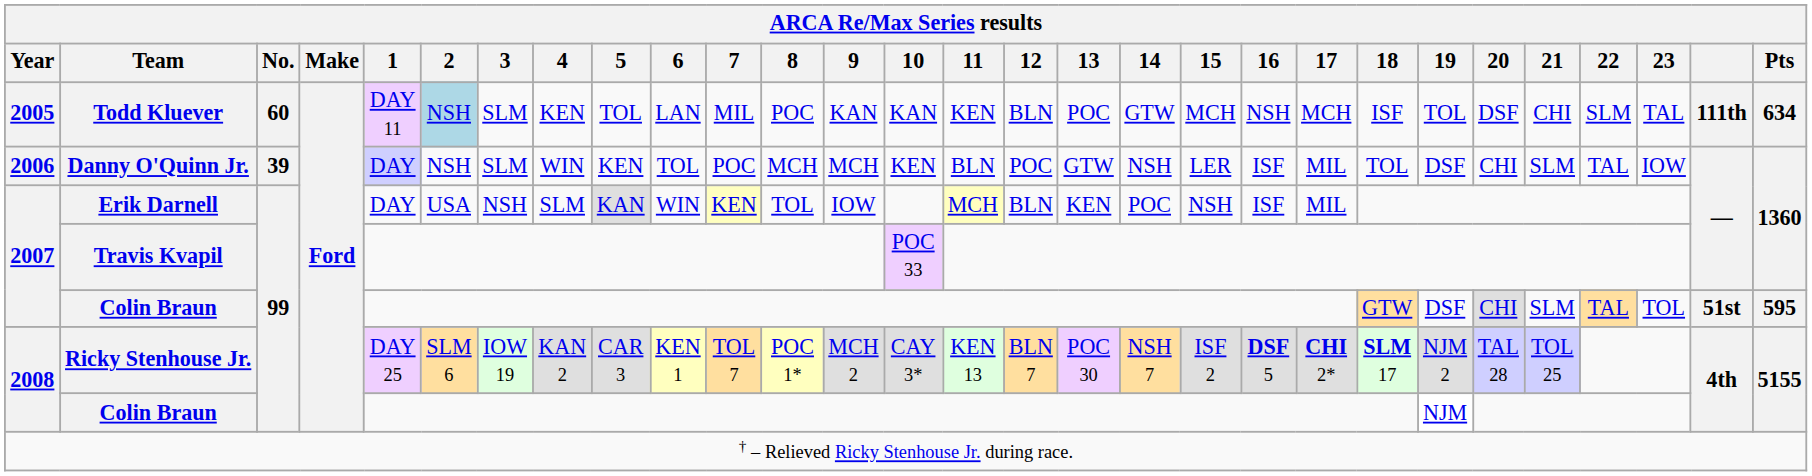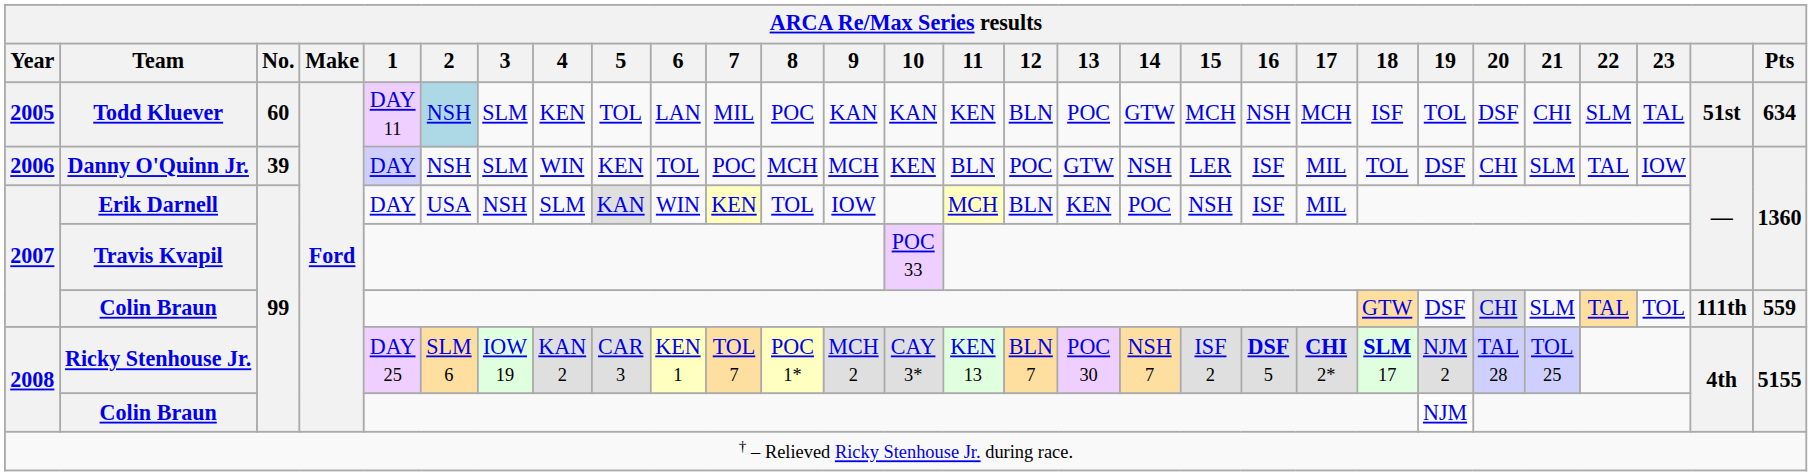 <table class="wikitable" style="text-align:center; font-size:75%">
 <tr>
 <th colspan=30><a href='#'>ARCA Re/Max Series</a> results</th>
 </tr>
 <tr>
 <th>Year</th>
 <th>Team</th>
 <th>No.</th>
 <th>Make</th>
 <th>1</th>
 <th>2</th>
 <th>3</th>
 <th>4</th>
 <th>5</th>
 <th>6</th>
 <th>7</th>
 <th>8</th>
 <th>9</th>
 <th>10</th>
 <th>11</th>
 <th>12</th>
 <th>13</th>
 <th>14</th>
 <th>15</th>
 <th>16</th>
 <th>17</th>
 <th>18</th>
 <th>19</th>
 <th>20</th>
 <th>21</th>
 <th>22</th>
 <th>23</th>
 <th></th>
 <th>Pts</th>
 </tr>
 <tr>
 <th><a href='#'>2005</a></th>
 <th><a href='#'>Todd Kluever</a></th>
 <th>60</th>
 <th rowspan=7><a href='#'>Ford</a></th>
 <td style="background:#EFCFFF;"><a href='#'>DAY</a><br><small>11</small></td>
 <td style="background: lightblue;"><a href='#'>NSH</a></td>
 <td><a href='#'>SLM</a></td>
 <td><a href='#'>KEN</a></td>
 <td><a href='#'>TOL</a></td>
 <td><a href='#'>LAN</a></td>
 <td><a href='#'>MIL</a></td>
 <td><a href='#'>POC</a></td>
 <td><a href='#'>KAN</a></td>
 <td><a href='#'>KAN</a></td>
 <td><a href='#'>KEN</a></td>
 <td><a href='#'>BLN</a></td>
 <td><a href='#'>POC</a></td>
 <td><a href='#'>GTW</a></td>
 <td><a href='#'>MCH</a></td>
 <td><a href='#'>NSH</a></td>
 <td><a href='#'>MCH</a></td>
 <td><a href='#'>ISF</a></td>
 <td><a href='#'>TOL</a></td>
 <td><a href='#'>DSF</a></td>
 <td><a href='#'>CHI</a></td>
 <td><a href='#'>SLM</a></td>
 <td><a href='#'>TAL</a></td>
-<th>111th</th>
+<th>51st</th>
 <th>634</th>
 </tr>
 <tr>
 <th><a href='#'>2006</a></th>
 <th><a href='#'>Danny O'Quinn Jr.</a></th>
 <th>39</th>
 <td style="background:#CFCFFF;"><a href='#'>DAY</a><br></td>
 <td><a href='#'>NSH</a></td>
 <td><a href='#'>SLM</a></td>
 <td><a href='#'>WIN</a></td>
 <td><a href='#'>KEN</a></td>
 <td><a href='#'>TOL</a></td>
 <td><a href='#'>POC</a></td>
 <td><a href='#'>MCH</a></td>
 <td><a href='#'>MCH</a></td>
 <td><a href='#'>KEN</a></td>
 <td><a href='#'>BLN</a></td>
 <td><a href='#'>POC</a></td>
 <td><a href='#'>GTW</a></td>
 <td><a href='#'>NSH</a></td>
 <td><a href='#'>LER</a></td>
 <td><a href='#'>ISF</a></td>
 <td><a href='#'>MIL</a></td>
 <td><a href='#'>TOL</a></td>
 <td><a href='#'>DSF</a></td>
 <td><a href='#'>CHI</a></td>
 <td><a href='#'>SLM</a></td>
 <td><a href='#'>TAL</a></td>
 <td><a href='#'>IOW</a></td>
 <th rowspan=3>—</th>
 <th rowspan=3>1360</th>
 </tr>
 <tr>
 <th rowspan=3><a href='#'>2007</a></th>
 <th><a href='#'>Erik Darnell</a></th>
 <th rowspan=5>99</th>
 <td><a href='#'>DAY</a></td>
 <td><a href='#'>USA</a></td>
 <td><a href='#'>NSH</a></td>
 <td><a href='#'>SLM</a></td>
 <td style="background:#DFDFDF;"><a href='#'>KAN</a><br></td>
 <td><a href='#'>WIN</a></td>
 <td style="background:#FFFFBF;"><a href='#'>KEN</a><br></td>
 <td><a href='#'>TOL</a></td>
 <td><a href='#'>IOW</a></td>
 <td></td>
 <td style="background:#FFFFBF;"><a href='#'>MCH</a><br></td>
 <td><a href='#'>BLN</a></td>
 <td><a href='#'>KEN</a></td>
 <td><a href='#'>POC</a></td>
 <td><a href='#'>NSH</a></td>
 <td><a href='#'>ISF</a></td>
 <td><a href='#'>MIL</a></td>
 <td colspan=6></td>
 </tr>
 <tr>
 <th><a href='#'>Travis Kvapil</a></th>
 <td colspan=9></td>
 <td style="background:#EFCFFF;"><a href='#'>POC</a><br><small>33</small></td>
 <td colspan=13></td>
 </tr>
 <tr>
 <th><a href='#'>Colin Braun</a></th>
 <td colspan=17></td>
 <td style="background:#FFDF9F;"><a href='#'>GTW</a><br></td>
 <td><a href='#'>DSF</a></td>
 <td style="background:#DFDFDF;"><a href='#'>CHI</a><br></td>
 <td><a href='#'>SLM</a></td>
 <td style="background:#FFDF9F;"><a href='#'>TAL</a><br></td>
 <td><a href='#'>TOL</a></td>
-<th>51st</th>
-<th>595</th>
+<th>111th</th>
+<th>559</th>
 </tr>
 <tr>
 <th rowspan=2><a href='#'>2008</a></th>
 <th><a href='#'>Ricky Stenhouse Jr.</a></th>
 <td style="background:#EFCFFF;"><a href='#'>DAY</a><br><small>25</small></td>
 <td style="background:#FFDF9F;"><a href='#'>SLM</a><br><small>6</small></td>
 <td style="background:#DFFFDF;"><a href='#'>IOW</a><br><small>19</small></td>
 <td style="background:#DFDFDF;"><a href='#'>KAN</a><br><small>2</small></td>
 <td style="background:#DFDFDF;"><a href='#'>CAR</a><br><small>3</small></td>
 <td style="background:#FFFFBF;"><a href='#'>KEN</a><br><small>1</small></td>
 <td style="background:#FFDF9F;"><a href='#'>TOL</a><br><small>7</small></td>
 <td style="background:#FFFFBF;"><a href='#'>POC</a><br><small>1*</small></td>
 <td style="background:#DFDFDF;"><a href='#'>MCH</a><br><small>2</small></td>
 <td style="background:#DFDFDF;"><a href='#'>CAY</a><br><small>3*</small></td>
 <td style="background:#DFFFDF;"><a href='#'>KEN</a><br><small>13</small></td>
 <td style="background:#FFDF9F;"><a href='#'>BLN</a><br><small>7</small></td>
 <td style="background:#EFCFFF;"><a href='#'>POC</a><br><small>30</small></td>
 <td style="background:#FFDF9F;"><a href='#'>NSH</a><br><small>7</small></td>
 <td style="background:#DFDFDF;"><a href='#'>ISF</a><br><small>2</small></td>
 <td style="background:#DFDFDF;"><strong><a href='#'>DSF</a></strong><br><small>5</small></td>
 <td style="background:#DFDFDF;"><strong><a href='#'>CHI</a></strong><br><small>2*</small></td>
 <td style="background:#DFFFDF;"><strong><a href='#'>SLM</a></strong><br><small>17</small></td>
 <td style="background:#DFDFDF;"><a href='#'>NJM</a><br><small>2</small></td>
 <td style="background:#CFCFFF;"><a href='#'>TAL</a><br><small>28</small></td>
 <td style="background:#CFCFFF;"><a href='#'>TOL</a><br><small>25</small></td>
 <td colspan=2></td>
 <th rowspan=2>4th</th>
 <th rowspan=2>5155</th>
 </tr>
 <tr>
 <th><a href='#'>Colin Braun</a></th>
 <td colspan=18></td>
 <td style="background:#FFFFFF;"><a href='#'>NJM</a><br></td>
 <td colspan=4></td>
 </tr>
 <tr>
 <td colspan=30><small><sup>†</sup> – Relieved <a href='#'>Ricky Stenhouse Jr.</a> during race.</small></td>
 </tr>
 </table>
